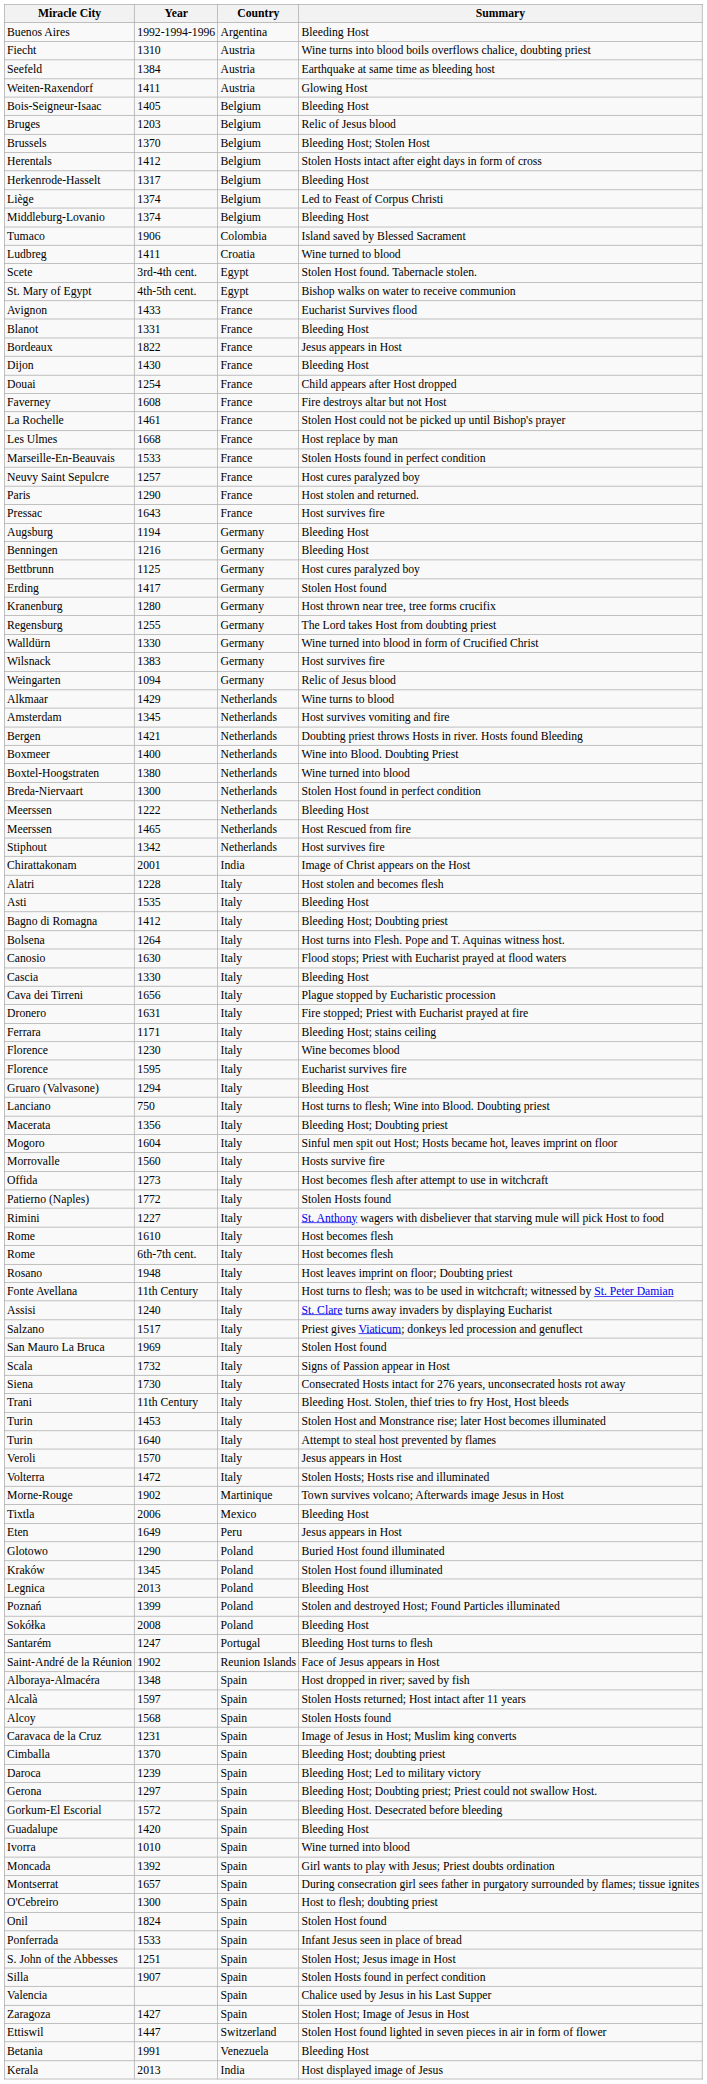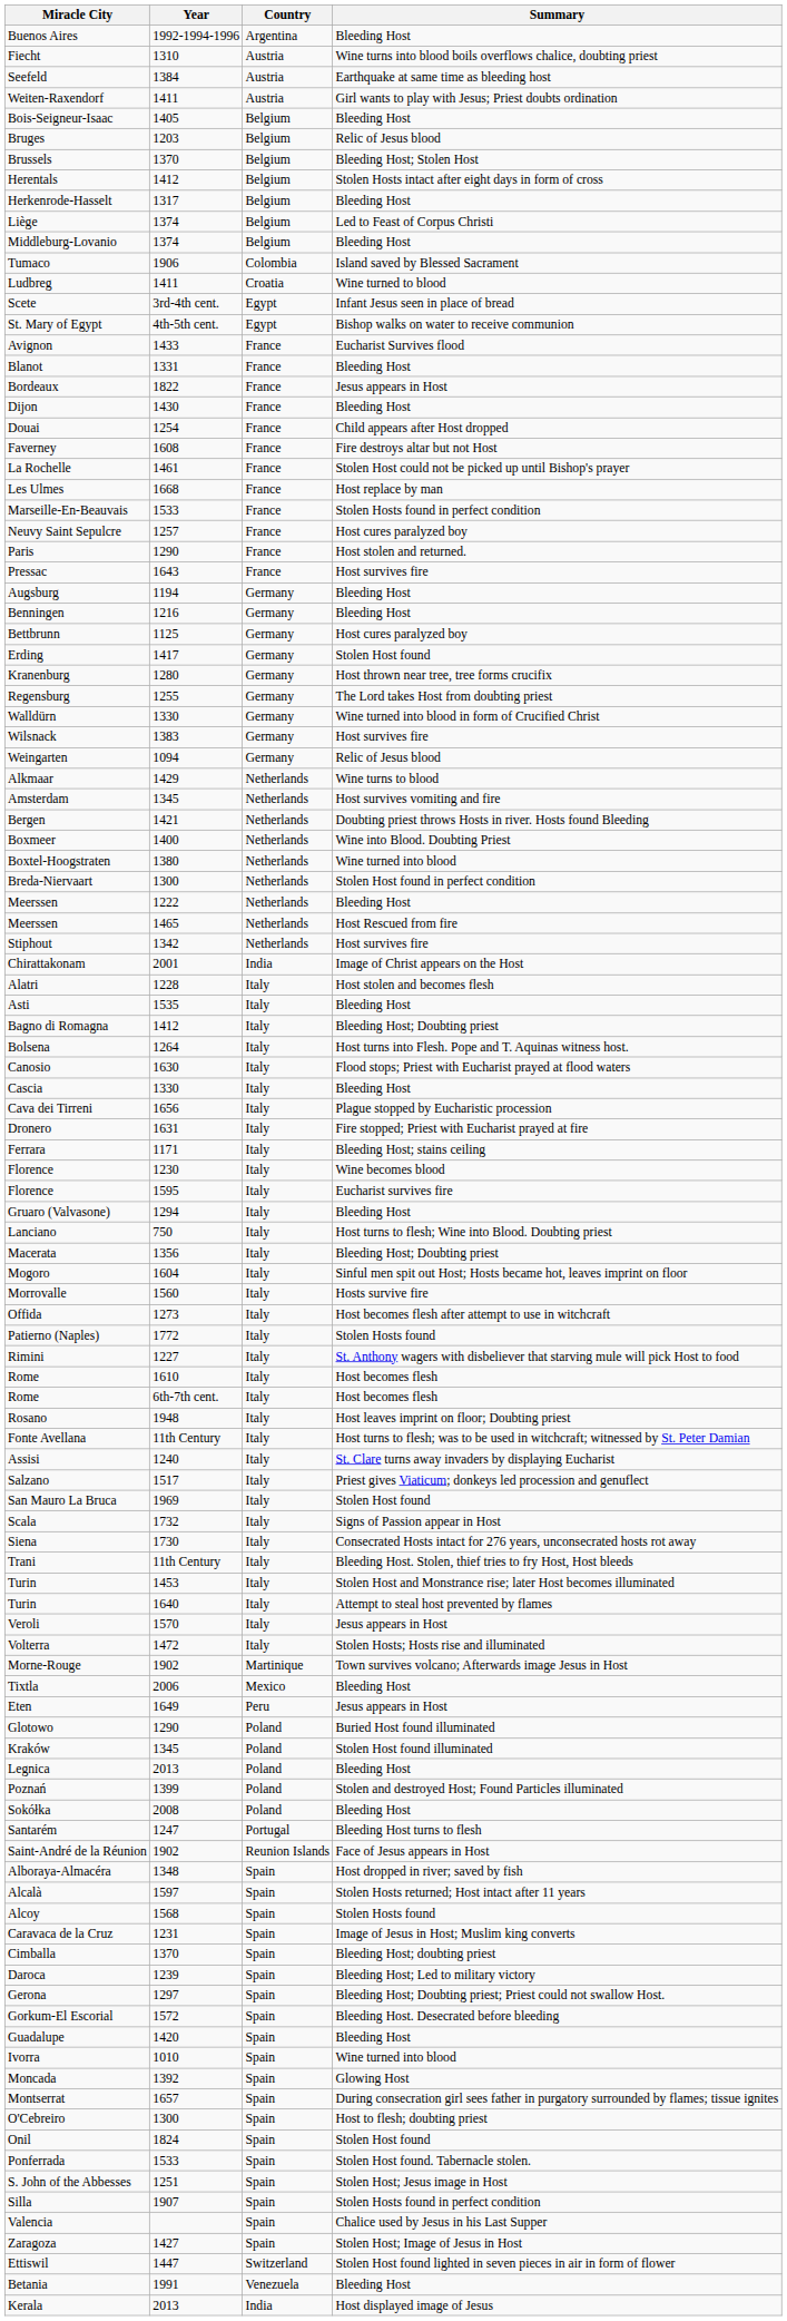 <table class="wikitable sortable">
 <tr>
 <th>Miracle City</th>
 <th>Year</th>
 <th>Country</th>
 <th>Summary</th>
 </tr>
 <tr>
 <td>Buenos Aires</td>
 <td>1992-1994-1996</td>
 <td>Argentina</td>
 <td>Bleeding Host</td>
 </tr>
 <tr>
 <td>Fiecht</td>
 <td>1310</td>
 <td>Austria</td>
 <td>Wine turns into blood boils overflows chalice, doubting priest</td>
 </tr>
 <tr>
 <td>Seefeld</td>
 <td>1384</td>
 <td>Austria</td>
 <td>Earthquake at same time as bleeding host</td>
 </tr>
 <tr>
 <td>Weiten-Raxendorf</td>
 <td>1411</td>
 <td>Austria</td>
-<td>Glowing Host</td>
+<td>Girl wants to play with Jesus; Priest doubts ordination</td>
 </tr>
 <tr>
 <td>Bois-Seigneur-Isaac</td>
 <td>1405</td>
 <td>Belgium</td>
 <td>Bleeding Host</td>
 </tr>
 <tr>
 <td>Bruges</td>
 <td>1203</td>
 <td>Belgium</td>
 <td>Relic of Jesus blood</td>
 </tr>
 <tr>
 <td>Brussels</td>
 <td>1370</td>
 <td>Belgium</td>
 <td>Bleeding Host; Stolen Host</td>
 </tr>
 <tr>
 <td>Herentals</td>
 <td>1412</td>
 <td>Belgium</td>
 <td>Stolen Hosts intact after eight days in form of cross</td>
 </tr>
 <tr>
 <td>Herkenrode-Hasselt</td>
 <td>1317</td>
 <td>Belgium</td>
 <td>Bleeding Host</td>
 </tr>
 <tr>
 <td>Liège</td>
 <td>1374</td>
 <td>Belgium</td>
 <td>Led to Feast of Corpus Christi</td>
 </tr>
 <tr>
 <td>Middleburg-Lovanio</td>
 <td>1374</td>
 <td>Belgium</td>
 <td>Bleeding Host</td>
 </tr>
 <tr>
 <td>Tumaco</td>
 <td>1906</td>
 <td>Colombia</td>
 <td>Island saved by Blessed Sacrament</td>
 </tr>
 <tr>
 <td>Ludbreg</td>
 <td>1411</td>
 <td>Croatia</td>
 <td>Wine turned to blood</td>
 </tr>
 <tr>
 <td>Scete</td>
 <td>3rd-4th cent.</td>
 <td>Egypt</td>
-<td>Stolen Host found. Tabernacle stolen.</td>
+<td>Infant Jesus seen in place of bread</td>
 </tr>
 <tr>
 <td>St. Mary of Egypt</td>
 <td>4th-5th cent.</td>
 <td>Egypt</td>
 <td>Bishop walks on water to receive communion</td>
 </tr>
 <tr>
 <td>Avignon</td>
 <td>1433</td>
 <td>France</td>
 <td>Eucharist Survives flood</td>
 </tr>
 <tr>
 <td>Blanot</td>
 <td>1331</td>
 <td>France</td>
 <td>Bleeding Host</td>
 </tr>
 <tr>
 <td>Bordeaux</td>
 <td>1822</td>
 <td>France</td>
 <td>Jesus appears in Host</td>
 </tr>
 <tr>
 <td>Dijon</td>
 <td>1430</td>
 <td>France</td>
 <td>Bleeding Host</td>
 </tr>
 <tr>
 <td>Douai</td>
 <td>1254</td>
 <td>France</td>
 <td>Child appears after Host dropped</td>
 </tr>
 <tr>
 <td>Faverney</td>
 <td>1608</td>
 <td>France</td>
 <td>Fire destroys altar but not Host</td>
 </tr>
 <tr>
 <td>La Rochelle</td>
 <td>1461</td>
 <td>France</td>
 <td>Stolen Host could not be picked up until Bishop's prayer</td>
 </tr>
 <tr>
 <td>Les Ulmes</td>
 <td>1668</td>
 <td>France</td>
 <td>Host replace by man</td>
 </tr>
 <tr>
 <td>Marseille-En-Beauvais</td>
 <td>1533</td>
 <td>France</td>
 <td>Stolen Hosts found in perfect condition</td>
 </tr>
 <tr>
 <td>Neuvy Saint Sepulcre</td>
 <td>1257</td>
 <td>France</td>
 <td>Host cures paralyzed boy</td>
 </tr>
 <tr>
 <td>Paris</td>
 <td>1290</td>
 <td>France</td>
 <td>Host stolen and returned.</td>
 </tr>
 <tr>
 <td>Pressac</td>
 <td>1643</td>
 <td>France</td>
 <td>Host survives fire</td>
 </tr>
 <tr>
 <td>Augsburg</td>
 <td>1194</td>
 <td>Germany</td>
 <td>Bleeding Host</td>
 </tr>
 <tr>
 <td>Benningen</td>
 <td>1216</td>
 <td>Germany</td>
 <td>Bleeding Host</td>
 </tr>
 <tr>
 <td>Bettbrunn</td>
 <td>1125</td>
 <td>Germany</td>
 <td>Host cures paralyzed boy</td>
 </tr>
 <tr>
 <td>Erding</td>
 <td>1417</td>
 <td>Germany</td>
 <td>Stolen Host found</td>
 </tr>
 <tr>
 <td>Kranenburg</td>
 <td>1280</td>
 <td>Germany</td>
 <td>Host thrown near tree, tree forms crucifix</td>
 </tr>
 <tr>
 <td>Regensburg</td>
 <td>1255</td>
 <td>Germany</td>
 <td>The Lord takes Host from doubting priest</td>
 </tr>
 <tr>
 <td>Walldürn</td>
 <td>1330</td>
 <td>Germany</td>
 <td>Wine turned into blood in form of Crucified Christ</td>
 </tr>
 <tr>
 <td>Wilsnack</td>
 <td>1383</td>
 <td>Germany</td>
 <td>Host survives fire</td>
 </tr>
 <tr>
 <td>Weingarten</td>
 <td>1094</td>
 <td>Germany</td>
 <td>Relic of Jesus blood</td>
 </tr>
 <tr>
 <td>Alkmaar</td>
 <td>1429</td>
 <td>Netherlands</td>
 <td>Wine turns to blood</td>
 </tr>
 <tr>
 <td>Amsterdam</td>
 <td>1345</td>
 <td>Netherlands</td>
 <td>Host survives vomiting and fire</td>
 </tr>
 <tr>
 <td>Bergen</td>
 <td>1421</td>
 <td>Netherlands</td>
 <td>Doubting priest throws Hosts in river.   Hosts found Bleeding</td>
 </tr>
 <tr>
 <td>Boxmeer</td>
 <td>1400</td>
 <td>Netherlands</td>
 <td>Wine into Blood.  Doubting Priest</td>
 </tr>
 <tr>
 <td>Boxtel-Hoogstraten</td>
 <td>1380</td>
 <td>Netherlands</td>
 <td>Wine turned into blood</td>
 </tr>
 <tr>
 <td>Breda-Niervaart</td>
 <td>1300</td>
 <td>Netherlands</td>
 <td>Stolen Host found in perfect condition</td>
 </tr>
 <tr>
 <td>Meerssen</td>
 <td>1222</td>
 <td>Netherlands</td>
 <td>Bleeding Host</td>
 </tr>
 <tr>
 <td>Meerssen</td>
 <td>1465</td>
 <td>Netherlands</td>
 <td>Host Rescued from fire</td>
 </tr>
 <tr>
 <td>Stiphout</td>
 <td>1342</td>
 <td>Netherlands</td>
 <td>Host survives fire</td>
 </tr>
 <tr>
 <td>Chirattakonam</td>
 <td>2001</td>
 <td>India</td>
 <td>Image of Christ appears on the Host</td>
 </tr>
 <tr>
 <td>Alatri</td>
 <td>1228</td>
 <td>Italy</td>
 <td>Host stolen and becomes flesh</td>
 </tr>
 <tr>
 <td>Asti</td>
 <td>1535</td>
 <td>Italy</td>
 <td>Bleeding Host</td>
 </tr>
 <tr>
 <td>Bagno di Romagna</td>
 <td>1412</td>
 <td>Italy</td>
 <td>Bleeding Host; Doubting priest</td>
 </tr>
 <tr>
 <td>Bolsena</td>
 <td>1264</td>
 <td>Italy</td>
 <td>Host turns into Flesh. Pope and T. Aquinas witness host.</td>
 </tr>
 <tr>
 <td>Canosio</td>
 <td>1630</td>
 <td>Italy</td>
 <td>Flood stops; Priest with Eucharist prayed at flood waters</td>
 </tr>
 <tr>
 <td>Cascia</td>
 <td>1330</td>
 <td>Italy</td>
 <td>Bleeding Host</td>
 </tr>
 <tr>
 <td>Cava dei Tirreni</td>
 <td>1656</td>
 <td>Italy</td>
 <td>Plague stopped by Eucharistic procession</td>
 </tr>
 <tr>
 <td>Dronero</td>
 <td>1631</td>
 <td>Italy</td>
 <td>Fire stopped; Priest with Eucharist prayed at fire</td>
 </tr>
 <tr>
 <td>Ferrara</td>
 <td>1171</td>
 <td>Italy</td>
 <td>Bleeding Host; stains ceiling</td>
 </tr>
 <tr>
 <td>Florence</td>
 <td>1230</td>
 <td>Italy</td>
 <td>Wine becomes blood</td>
 </tr>
 <tr>
 <td>Florence</td>
 <td>1595</td>
 <td>Italy</td>
 <td>Eucharist survives fire</td>
 </tr>
 <tr>
 <td>Gruaro (Valvasone)</td>
 <td>1294</td>
 <td>Italy</td>
 <td>Bleeding Host</td>
 </tr>
 <tr>
 <td>Lanciano</td>
 <td>750</td>
 <td>Italy</td>
 <td>Host turns to flesh; Wine into Blood.  Doubting priest</td>
 </tr>
 <tr>
 <td>Macerata</td>
 <td>1356</td>
 <td>Italy</td>
 <td>Bleeding Host; Doubting priest</td>
 </tr>
 <tr>
 <td>Mogoro</td>
 <td>1604</td>
 <td>Italy</td>
 <td>Sinful men spit out Host; Hosts became hot, leaves imprint on floor</td>
 </tr>
 <tr>
 <td>Morrovalle</td>
 <td>1560</td>
 <td>Italy</td>
 <td>Hosts survive fire</td>
 </tr>
 <tr>
 <td>Offida</td>
 <td>1273</td>
 <td>Italy</td>
 <td>Host becomes flesh after attempt to use in witchcraft</td>
 </tr>
 <tr>
 <td>Patierno (Naples)</td>
 <td>1772</td>
 <td>Italy</td>
 <td>Stolen Hosts found</td>
 </tr>
 <tr>
 <td>Rimini</td>
 <td>1227</td>
 <td>Italy</td>
 <td><a href='#'>St. Anthony</a> wagers with disbeliever that starving mule will pick Host to food</td>
 </tr>
 <tr>
 <td>Rome</td>
 <td>1610</td>
 <td>Italy</td>
 <td>Host becomes flesh</td>
 </tr>
 <tr>
 <td>Rome</td>
 <td>6th-7th cent.</td>
 <td>Italy</td>
 <td>Host becomes flesh</td>
 </tr>
 <tr>
 <td>Rosano</td>
 <td>1948</td>
 <td>Italy</td>
 <td>Host leaves imprint on floor; Doubting priest</td>
 </tr>
 <tr>
 <td>Fonte Avellana</td>
 <td>11th Century</td>
 <td>Italy</td>
 <td>Host turns to flesh; was to be used in witchcraft; witnessed by <a href='#'>St. Peter Damian</a></td>
 </tr>
 <tr>
 <td>Assisi</td>
 <td>1240</td>
 <td>Italy</td>
 <td><a href='#'>St. Clare</a> turns away invaders by displaying Eucharist</td>
 </tr>
 <tr>
 <td>Salzano</td>
 <td>1517</td>
 <td>Italy</td>
 <td>Priest gives <a href='#'>Viaticum</a>; donkeys led procession and genuflect</td>
 </tr>
 <tr>
 <td>San Mauro La Bruca</td>
 <td>1969</td>
 <td>Italy</td>
 <td>Stolen Host found</td>
 </tr>
 <tr>
 <td>Scala</td>
 <td>1732</td>
 <td>Italy</td>
 <td>Signs of Passion appear in Host</td>
 </tr>
 <tr>
 <td>Siena</td>
 <td>1730</td>
 <td>Italy</td>
 <td>Consecrated Hosts intact for 276 years, unconsecrated hosts rot away</td>
 </tr>
 <tr>
 <td>Trani</td>
 <td>11th Century</td>
 <td>Italy</td>
 <td>Bleeding Host. Stolen, thief tries  to fry Host, Host bleeds</td>
 </tr>
 <tr>
 <td>Turin</td>
 <td>1453</td>
 <td>Italy</td>
 <td>Stolen Host and Monstrance rise; later Host becomes illuminated</td>
 </tr>
 <tr>
 <td>Turin</td>
 <td>1640</td>
 <td>Italy</td>
 <td>Attempt to steal host prevented by flames</td>
 </tr>
 <tr>
 <td>Veroli</td>
 <td>1570</td>
 <td>Italy</td>
 <td>Jesus appears in Host</td>
 </tr>
 <tr>
 <td>Volterra</td>
 <td>1472</td>
 <td>Italy</td>
 <td>Stolen Hosts;  Hosts rise and illuminated</td>
 </tr>
 <tr>
 <td>Morne-Rouge</td>
 <td>1902</td>
 <td>Martinique</td>
 <td>Town survives volcano; Afterwards image Jesus in Host</td>
 </tr>
 <tr>
 <td>Tixtla</td>
 <td>2006</td>
 <td>Mexico</td>
 <td>Bleeding Host</td>
 </tr>
 <tr>
 <td>Eten</td>
 <td>1649</td>
 <td>Peru</td>
 <td>Jesus appears in Host</td>
 </tr>
 <tr>
 <td>Glotowo</td>
 <td>1290</td>
 <td>Poland</td>
 <td>Buried Host found illuminated</td>
 </tr>
 <tr>
 <td>Kraków</td>
 <td>1345</td>
 <td>Poland</td>
 <td>Stolen Host found illuminated</td>
 </tr>
 <tr>
 <td>Legnica</td>
 <td>2013</td>
 <td>Poland</td>
 <td>Bleeding Host</td>
 </tr>
 <tr>
 <td>Poznań</td>
 <td>1399</td>
 <td>Poland</td>
 <td>Stolen and destroyed Host; Found Particles illuminated</td>
 </tr>
 <tr>
 <td>Sokółka</td>
 <td>2008</td>
 <td>Poland</td>
 <td>Bleeding Host</td>
 </tr>
 <tr>
 <td>Santarém</td>
 <td>1247</td>
 <td>Portugal</td>
 <td>Bleeding Host turns to flesh</td>
 </tr>
 <tr>
 <td>Saint-André de la Réunion</td>
 <td>1902</td>
 <td>Reunion Islands</td>
 <td>Face of Jesus appears in Host</td>
 </tr>
 <tr>
 <td>Alboraya-Almacéra</td>
 <td>1348</td>
 <td>Spain</td>
 <td>Host dropped in river;  saved by fish</td>
 </tr>
 <tr>
 <td>Alcalà</td>
 <td>1597</td>
 <td>Spain</td>
 <td>Stolen Hosts returned; Host intact after 11 years</td>
 </tr>
 <tr>
 <td>Alcoy</td>
 <td>1568</td>
 <td>Spain</td>
 <td>Stolen Hosts found</td>
 </tr>
 <tr>
 <td>Caravaca de la Cruz</td>
 <td>1231</td>
 <td>Spain</td>
 <td>Image of Jesus in Host; Muslim king converts</td>
 </tr>
 <tr>
 <td>Cimballa</td>
 <td>1370</td>
 <td>Spain</td>
 <td>Bleeding Host; doubting priest</td>
 </tr>
 <tr>
 <td>Daroca</td>
 <td>1239</td>
 <td>Spain</td>
 <td>Bleeding Host;  Led to military victory</td>
 </tr>
 <tr>
 <td>Gerona</td>
 <td>1297</td>
 <td>Spain</td>
 <td>Bleeding Host; Doubting priest; Priest could not swallow Host.</td>
 </tr>
 <tr>
 <td>Gorkum-El Escorial</td>
 <td>1572</td>
 <td>Spain</td>
 <td>Bleeding Host.  Desecrated before bleeding</td>
 </tr>
 <tr>
 <td>Guadalupe</td>
 <td>1420</td>
 <td>Spain</td>
 <td>Bleeding Host</td>
 </tr>
 <tr>
 <td>Ivorra</td>
 <td>1010</td>
 <td>Spain</td>
 <td>Wine turned into blood</td>
 </tr>
 <tr>
 <td>Moncada</td>
 <td>1392</td>
 <td>Spain</td>
-<td>Girl wants to play with Jesus; Priest doubts ordination</td>
+<td>Glowing Host</td>
 </tr>
 <tr>
 <td>Montserrat</td>
 <td>1657</td>
 <td>Spain</td>
 <td>During consecration girl sees father in purgatory surrounded by flames; tissue ignites</td>
 </tr>
 <tr>
 <td>O'Cebreiro</td>
 <td>1300</td>
 <td>Spain</td>
 <td>Host to flesh; doubting priest</td>
 </tr>
 <tr>
 <td>Onil</td>
 <td>1824</td>
 <td>Spain</td>
 <td>Stolen Host found</td>
 </tr>
 <tr>
 <td>Ponferrada</td>
 <td>1533</td>
 <td>Spain</td>
-<td>Infant Jesus seen in place of bread</td>
+<td>Stolen Host found. Tabernacle stolen.</td>
 </tr>
 <tr>
 <td>S. John of the Abbesses</td>
 <td>1251</td>
 <td>Spain</td>
 <td>Stolen Host; Jesus image in Host</td>
 </tr>
 <tr>
 <td>Silla</td>
 <td>1907</td>
 <td>Spain</td>
 <td>Stolen Hosts found in perfect condition</td>
 </tr>
 <tr>
 <td>Valencia</td>
 <td></td>
 <td>Spain</td>
 <td>Chalice used by  Jesus in his Last Supper</td>
 </tr>
 <tr>
 <td>Zaragoza</td>
 <td>1427</td>
 <td>Spain</td>
 <td>Stolen Host; Image of Jesus in Host</td>
 </tr>
 <tr>
 <td>Ettiswil</td>
 <td>1447</td>
 <td>Switzerland</td>
 <td>Stolen Host found lighted in seven pieces in air in form of flower</td>
 </tr>
 <tr>
 <td>Betania</td>
 <td>1991</td>
 <td>Venezuela</td>
 <td>Bleeding Host</td>
 </tr>
 <tr>
 <td>Kerala</td>
 <td>2013</td>
 <td>India</td>
 <td>Host displayed image of Jesus</td>
 </tr>
 </table>
